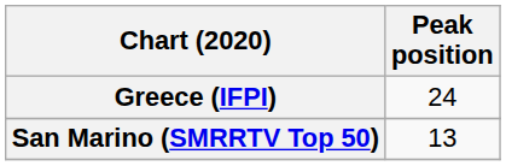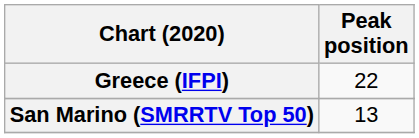 <table class="wikitable plainrowheaders" style="text-align:center;">
 <tr>
 <th scope="col">Chart (2020)</th>
 <th scope="col">Peak<br>position</th>
 </tr>
 <tr>
 <th scope="row">Greece (<a href='#'>IFPI</a>)</th>
-<td>24</td>
+<td>22</td>
 </tr>
 <tr>
 </tr>
 <tr>
 <th scope="row">San Marino (<a href='#'>SMRRTV Top 50</a>)</th>
 <td>13</td>
 </tr>
 <tr>
 </tr>
 </table>
